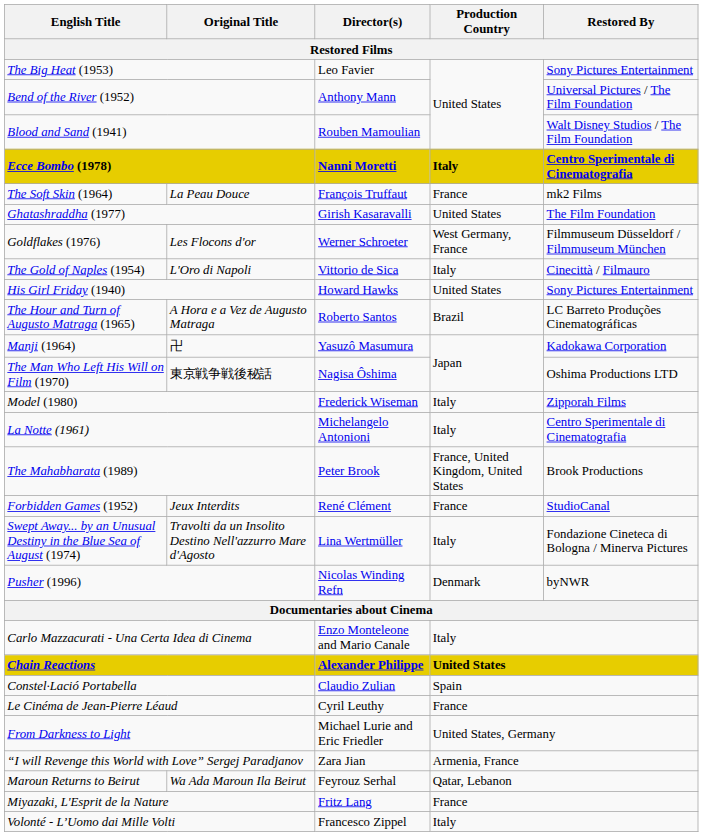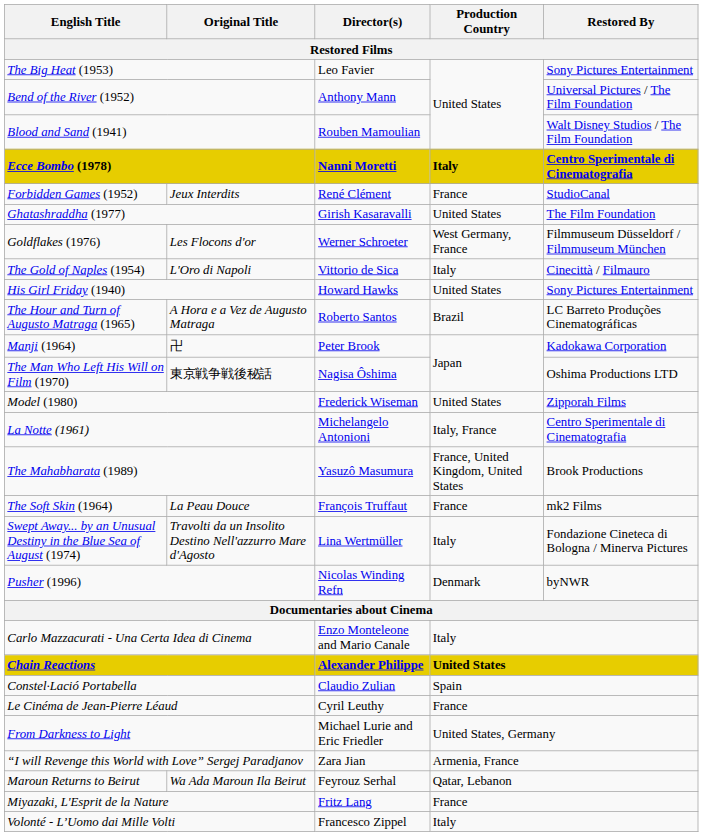 <table class="wikitable">
 <tr>
 <th>English Title</th>
 <th>Original Title</th>
 <th>Director(s)</th>
 <th>Production Country</th>
 <th>Restored By</th>
 </tr>
 <tr>
 <th colspan="5">Restored Films</th>
 </tr>
 <tr>
 <td colspan="2"><em><a href='#'>The Big Heat</a></em> (1953)</td>
 <td>Leo Favier</td>
 <td rowspan="3">United States</td>
 <td><a href='#'>Sony Pictures Entertainment</a></td>
 </tr>
 <tr>
 <td colspan="2"><em><a href='#'>Bend of the River</a></em> (1952)</td>
 <td><a href='#'>Anthony Mann</a></td>
 <td><a href='#'>Universal Pictures</a> / <a href='#'>The Film Foundation</a></td>
 </tr>
 <tr>
 <td colspan="2"><em><a href='#'>Blood and Sand</a></em> (1941)</td>
 <td><a href='#'>Rouben Mamoulian</a></td>
 <td><a href='#'>Walt Disney Studios</a> / <a href='#'>The Film Foundation</a></td>
 </tr>
 <tr style="background:#E7CD00;">
 <td colspan="2"><strong><a href='#'><em>Ecce Bombo</em></a> (1978)</strong></td>
 <td><strong><a href='#'>Nanni Moretti</a></strong></td>
 <td><strong>Italy</strong></td>
 <td><strong><a href='#'>Centro Sperimentale di Cinematografia</a></strong></td>
 </tr>
 <tr>
-<td><em><a href='#'>The Soft Skin</a></em> (1964)</td>
-<td><em>La Peau Douce</em></td>
-<td><a href='#'>François Truffaut</a></td>
+<td><em><a href='#'>Forbidden Games</a></em> (1952)</td>
+<td><em>Jeux Interdits</em></td>
+<td><a href='#'>René Clément</a></td>
 <td>France</td>
-<td>mk2 Films</td>
+<td><a href='#'>StudioCanal</a></td>
 </tr>
 <tr>
 <td colspan="2"><em><a href='#'>Ghatashraddha</a></em> (1977)</td>
 <td><a href='#'>Girish Kasaravalli</a></td>
 <td>United States</td>
 <td><a href='#'>The Film Foundation</a></td>
 </tr>
 <tr>
 <td><em>Goldflakes</em> (1976)</td>
 <td><em>Les Flocons d'or</em></td>
 <td><a href='#'>Werner Schroeter</a></td>
 <td>West Germany, France</td>
 <td>Filmmuseum Düsseldorf / <a href='#'>Filmmuseum München</a></td>
 </tr>
 <tr>
 <td><em><a href='#'>The Gold of Naples</a></em> (1954)</td>
 <td><em>L'Oro di Napoli</em></td>
 <td><a href='#'>Vittorio de Sica</a></td>
 <td>Italy</td>
 <td><a href='#'>Cinecittà</a> / <a href='#'>Filmauro</a></td>
 </tr>
 <tr>
 <td colspan="2"><em><a href='#'>His Girl Friday</a></em> (1940)</td>
 <td><a href='#'>Howard Hawks</a></td>
 <td>United States</td>
 <td><a href='#'>Sony Pictures Entertainment</a></td>
 </tr>
 <tr>
 <td><em><a href='#'>The Hour and Turn of Augusto Matraga</a></em> (1965)</td>
 <td><em>A Hora e a Vez de Augusto Matraga</em></td>
 <td><a href='#'>Roberto Santos</a></td>
 <td>Brazil</td>
 <td>LC Barreto Produções Cinematográficas</td>
 </tr>
 <tr>
 <td><em><a href='#'>Manji</a></em> (1964)</td>
 <td>卍</td>
-<td><a href='#'>Yasuzô Masumura</a></td>
+<td><a href='#'>Peter Brook</a></td>
 <td rowspan="2">Japan</td>
 <td><a href='#'>Kadokawa Corporation</a></td>
 </tr>
 <tr>
 <td><em><a href='#'>The Man Who Left His Will on Film</a></em> (1970)</td>
 <td>東京戦争戦後秘話</td>
 <td><a href='#'>Nagisa Ôshima</a></td>
 <td>Oshima Productions LTD</td>
 </tr>
 <tr>
 <td colspan="2"><em>Model</em> (1980)</td>
 <td><a href='#'>Frederick Wiseman</a></td>
-<td>Italy</td>
+<td>United States</td>
 <td><a href='#'>Zipporah Films</a></td>
 </tr>
 <tr>
 <td colspan="2"><em><a href='#'>La Notte</a> (1961)</em></td>
 <td><a href='#'>Michelangelo Antonioni</a></td>
-<td>Italy</td>
+<td>Italy, France</td>
 <td><a href='#'>Centro Sperimentale di Cinematografia</a></td>
 </tr>
 <tr>
 <td colspan="2"><em><a href='#'>The Mahabharata</a></em> (1989)</td>
-<td><a href='#'>Peter Brook</a></td>
+<td><a href='#'>Yasuzô Masumura</a></td>
 <td>France, United Kingdom, United States</td>
 <td>Brook Productions</td>
 </tr>
 <tr>
-<td><em><a href='#'>Forbidden Games</a></em> (1952)</td>
-<td><em>Jeux Interdits</em></td>
-<td><a href='#'>René Clément</a></td>
+<td><em><a href='#'>The Soft Skin</a></em> (1964)</td>
+<td><em>La Peau Douce</em></td>
+<td><a href='#'>François Truffaut</a></td>
 <td>France</td>
-<td><a href='#'>StudioCanal</a></td>
+<td>mk2 Films</td>
 </tr>
 <tr>
 <td><em><a href='#'>Swept Away... by an Unusual Destiny in the Blue Sea of August</a></em> (1974)</td>
 <td><em>Travolti da un Insolito Destino Nell'azzurro Mare d'Agosto</em></td>
 <td><a href='#'>Lina Wertmüller</a></td>
 <td>Italy</td>
 <td>Fondazione Cineteca di Bologna / Minerva Pictures</td>
 </tr>
 <tr>
 <td colspan="2"><a href='#'><em>Pusher</em></a> (1996)</td>
 <td><a href='#'>Nicolas Winding Refn</a></td>
 <td>Denmark</td>
 <td>byNWR</td>
 </tr>
 <tr>
 <th colspan="5">Documentaries about Cinema</th>
 </tr>
 <tr>
 <td colspan="2"><em>Carlo Mazzacurati - Una Certa Idea di Cinema</em></td>
 <td><a href='#'>Enzo Monteleone</a> and Mario Canale</td>
 <td colspan="2">Italy</td>
 </tr>
 <tr style="background:#E7CD00;">
 <td colspan="2"><strong><em><a href='#'>Chain Reactions</a></em></strong></td>
 <td><strong><a href='#'>Alexander Philippe</a></strong></td>
 <td colspan="2"><strong>United States</strong></td>
 </tr>
 <tr>
 <td colspan="2"><em>Constel·Lació Portabella</em></td>
 <td><a href='#'>Claudio Zulian</a></td>
 <td colspan="2">Spain</td>
 </tr>
 <tr>
 <td colspan="2"><em>Le Cinéma de Jean-Pierre Léaud</em></td>
 <td>Cyril Leuthy</td>
 <td colspan="2">France</td>
 </tr>
 <tr>
 <td colspan="2"><em><a href='#'>From Darkness to Light</a></em></td>
 <td>Michael Lurie and Eric Friedler</td>
 <td colspan="2">United States, Germany</td>
 </tr>
 <tr>
 <td colspan="2"><em>“I will Revenge this World with Love” Sergej Paradjanov</em></td>
 <td>Zara Jian</td>
 <td colspan="2">Armenia, France</td>
 </tr>
 <tr>
 <td><em>Maroun Returns to Beirut</em></td>
 <td><em>Wa Ada Maroun Ila Beirut</em></td>
 <td>Feyrouz Serhal</td>
 <td colspan="2">Qatar, Lebanon</td>
 </tr>
 <tr>
 <td colspan="2"><em>Miyazaki, L'Esprit de la Nature</em></td>
 <td><a href='#'>Fritz Lang</a></td>
 <td colspan="2">France</td>
 </tr>
 <tr>
 <td colspan="2"><em>Volonté - L’Uomo dai Mille Volti</em></td>
 <td>Francesco Zippel</td>
 <td colspan="2">Italy</td>
 </tr>
 </table>
